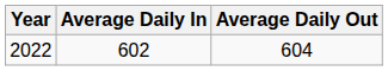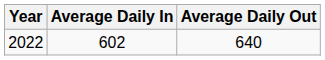 <table class="wikitable" style="text-align:center">
 <tr>
 <th>Year</th>
 <th>Average Daily In</th>
 <th>Average Daily Out</th>
 </tr>
 <tr>
 <td>2022</td>
 <td>602</td>
-<td>604</td>
+<td>640</td>
 </tr>
 </table>
